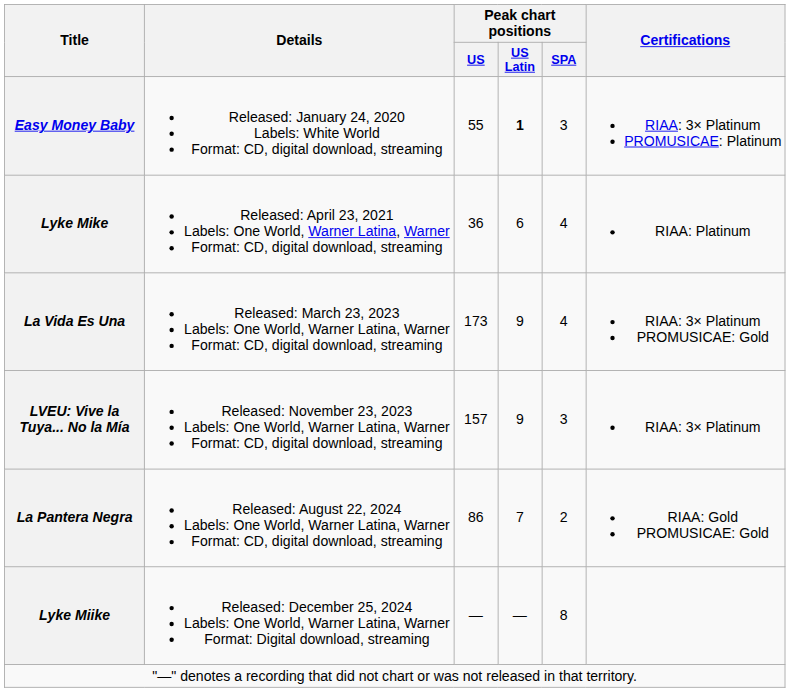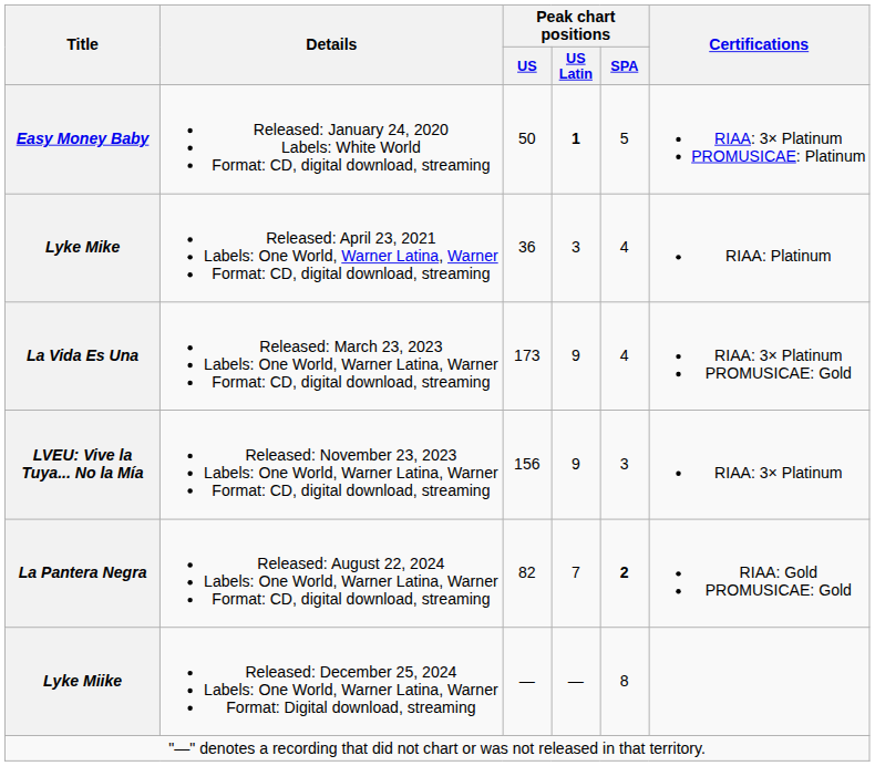 <table class="wikitable plainrowheaders" style="text-align:center;">
 <tr>
 <th scope="col" rowspan="2" style="width:9.5em;">Title</th>
 <th scope="col" rowspan="2" style="width:21.5em;">Details</th>
 <th scope="col" colspan="3">Peak chart positions</th>
 <th scope="col" rowspan="2"><a href='#'>Certifications</a></th>
 </tr>
 <tr>
 <th scope="col" style="width:3em;font-size:90%;"><a href='#'>US</a><br></th>
 <th scope="col" style="width:3em;font-size:90%;"><a href='#'>US<br>Latin</a><br></th>
 <th scope="col" style="width:3em;font-size:90%;"><a href='#'>SPA</a><br></th>
 </tr>
 <tr>
 <th scope="row"><em><a href='#'>Easy Money Baby</a></em></th>
 <td><br><ul><li>Released: January 24, 2020</li><li>Labels: White World</li><li>Format: CD, digital download, streaming</li></ul></td>
-<td>55</td>
+<td>50</td>
 <td><strong>1</strong></td>
-<td>3</td>
+<td>5</td>
 <td><br><ul><li><a href='#'>RIAA</a>: 3× Platinum </li><li><a href='#'>PROMUSICAE</a>: Platinum</li></ul></td>
 </tr>
 <tr>
 <th scope="row"><em>Lyke Mike</em></th>
 <td><br><ul><li>Released: April 23, 2021</li><li>Labels: One World, <a href='#'>Warner Latina</a>, <a href='#'>Warner</a></li><li>Format: CD, digital download, streaming</li></ul></td>
 <td>36</td>
-<td>6</td>
+<td>3</td>
 <td>4</td>
 <td><br><ul><li>RIAA: Platinum </li></ul></td>
 </tr>
 <tr>
 <th scope="row"><em>La Vida Es Una</em></th>
 <td><br><ul><li>Released: March 23, 2023</li><li>Labels: One World, Warner Latina, Warner</li><li>Format: CD, digital download, streaming</li></ul></td>
 <td>173</td>
 <td>9</td>
 <td>4</td>
 <td><br><ul><li>RIAA: 3× Platinum </li><li>PROMUSICAE: Gold</li></ul></td>
 </tr>
 <tr>
 <th scope="row"><em>LVEU: Vive la Tuya... No la Mía</em></th>
 <td><br><ul><li>Released: November 23, 2023</li><li>Labels: One World, Warner Latina, Warner</li><li>Format: CD, digital download, streaming</li></ul></td>
-<td>157</td>
+<td>156</td>
 <td>9</td>
 <td>3</td>
 <td><br><ul><li>RIAA: 3× Platinum </li></ul></td>
 </tr>
 <tr>
 <th scope="row"><em>La Pantera Negra</em></th>
 <td><br><ul><li>Released: August 22, 2024</li><li>Labels: One World, Warner Latina, Warner</li><li>Format: CD, digital download, streaming</li></ul></td>
-<td>86</td>
+<td>82</td>
 <td>7</td>
-<td>2</td>
+<td><strong>2</strong></td>
 <td><br><ul><li>RIAA: Gold </li><li>PROMUSICAE: Gold</li></ul></td>
 </tr>
 <tr>
 <th scope="row"><em>Lyke Miike</em></th>
 <td><br><ul><li>Released: December 25, 2024</li><li>Labels: One World, Warner Latina, Warner</li><li>Format: Digital download, streaming</li></ul></td>
 <td>—</td>
 <td>—</td>
 <td>8</td>
 <td></td>
 </tr>
 <tr>
 <td colspan="13">"—" denotes a recording that did not chart or was not released in that territory.</td>
 </tr>
 </table>
